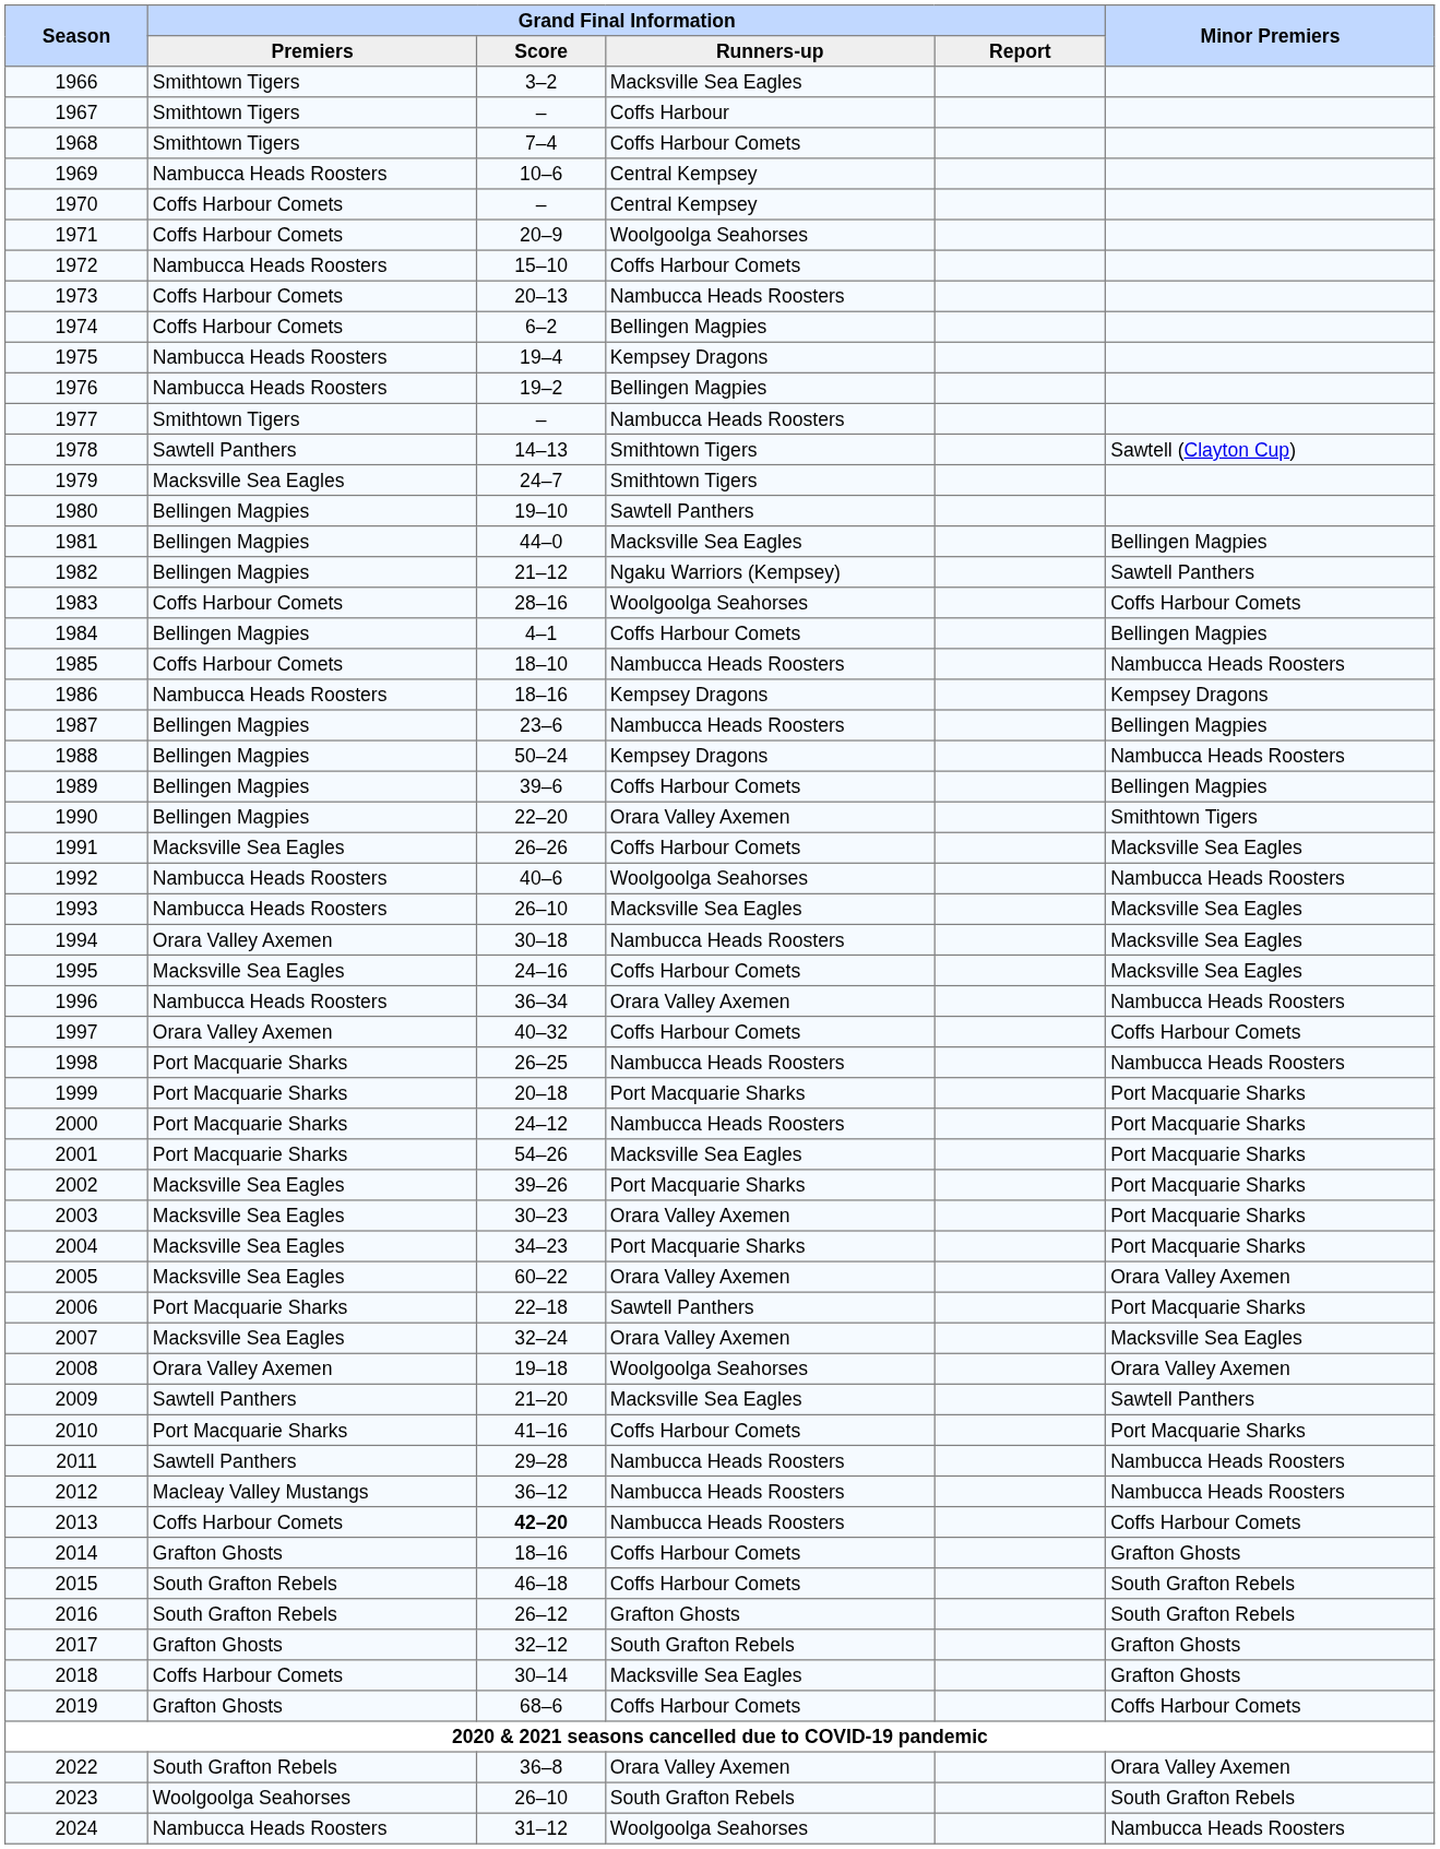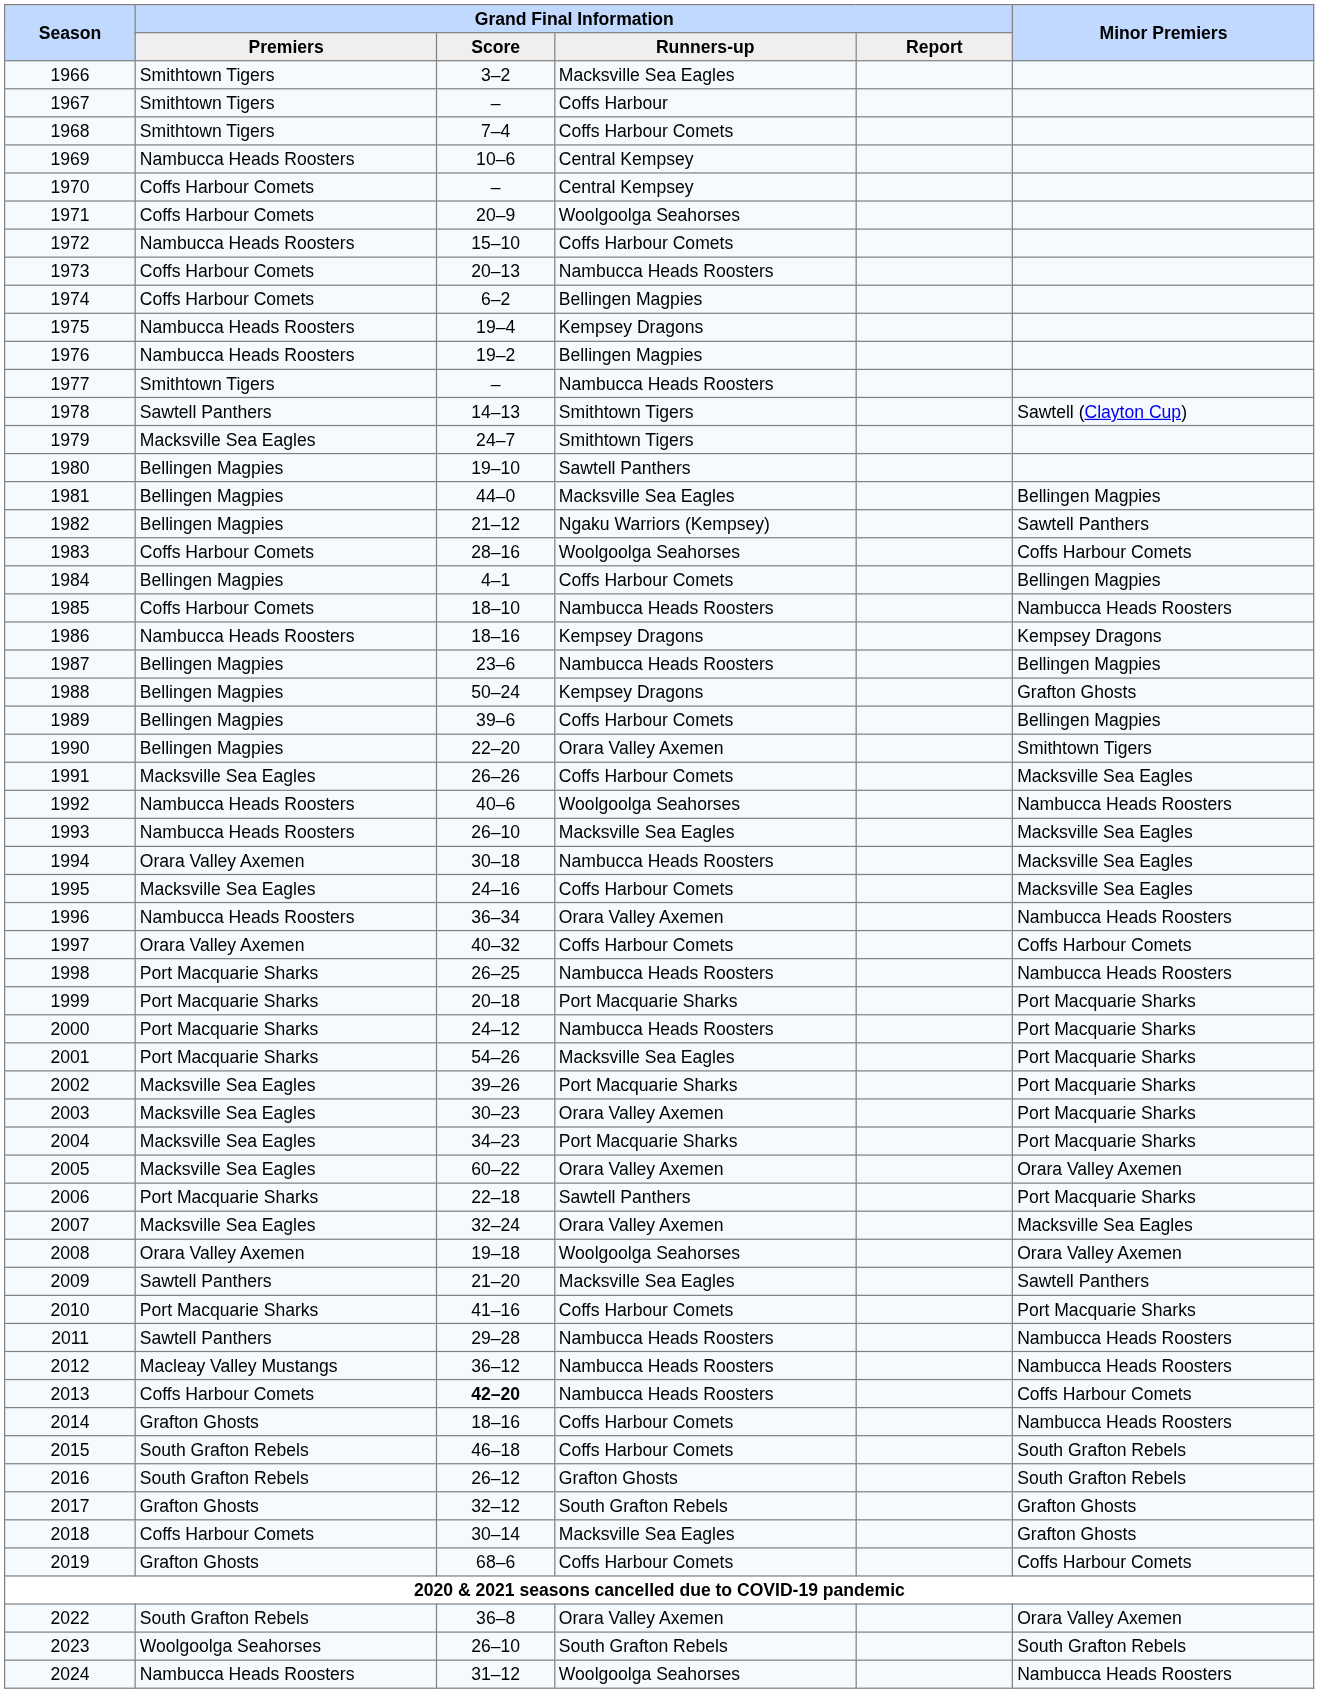 <table border="1" style="border-collapse:collapse; font-size:90%;" cellpadding="3" cellspacing="0" width="85%">
 <tr bgcolor="#C1D8FF">
 <th rowspan="2" width="10%">Season</th>
 <th colspan="4" rowspan="1">Grand Final Information</th>
 <th rowspan="2" width="23%">Minor Premiers</th>
 </tr>
 <tr bgcolor="#EFEFEF">
 <th rowspan="1" width="23%">Premiers</th>
 <th rowspan="1" width="9%">Score</th>
 <th rowspan="1" width="23%">Runners-up</th>
 <th rowspan="1" width="12%">Report</th>
 </tr>
 <tr align="center" bgcolor="#F5FAFF">
 <td>1966</td>
 <td align="left"> Smithtown Tigers</td>
 <td>3–2</td>
 <td align="left"> Macksville Sea Eagles</td>
 <td></td>
 <td align="left"></td>
 </tr>
 <tr align="center" bgcolor="#F5FAFF">
 <td>1967</td>
 <td align="left">Smithtown Tigers</td>
 <td>–</td>
 <td align="left">Coffs Harbour</td>
 <td></td>
 <td align="left"></td>
 </tr>
 <tr align="center" bgcolor="#F5FAFF">
 <td>1968</td>
 <td align="left"> Smithtown Tigers</td>
 <td>7–4</td>
 <td align="left"> Coffs Harbour Comets</td>
 <td></td>
 <td align="left"></td>
 </tr>
 <tr align="center" bgcolor="#F5FAFF">
 <td>1969</td>
 <td align="left"> Nambucca Heads Roosters</td>
 <td>10–6</td>
 <td align="left"> Central Kempsey</td>
 <td></td>
 <td align="left"></td>
 </tr>
 <tr align="center" bgcolor="#F5FAFF">
 <td>1970</td>
 <td align="left"> Coffs Harbour Comets</td>
 <td>–</td>
 <td align="left"> Central Kempsey</td>
 <td></td>
 <td align="left"></td>
 </tr>
 <tr align="center" bgcolor="#F5FAFF">
 <td>1971</td>
 <td align="left"> Coffs Harbour Comets</td>
 <td>20–9</td>
 <td align="left"> Woolgoolga Seahorses</td>
 <td></td>
 <td align="left"></td>
 </tr>
 <tr align="center" bgcolor="#F5FAFF">
 <td>1972</td>
 <td align="left"> Nambucca Heads Roosters</td>
 <td>15–10</td>
 <td align="left"> Coffs Harbour Comets</td>
 <td></td>
 <td align="left"></td>
 </tr>
 <tr align="center" bgcolor="#F5FAFF">
 <td>1973</td>
 <td align="left"> Coffs Harbour Comets</td>
 <td>20–13</td>
 <td align="left"> Nambucca Heads Roosters</td>
 <td></td>
 <td align="left"></td>
 </tr>
 <tr align="center" bgcolor="#F5FAFF">
 <td>1974</td>
 <td align="left"> Coffs Harbour Comets</td>
 <td>6–2</td>
 <td align="left"> Bellingen Magpies</td>
 <td></td>
 <td align="left"></td>
 </tr>
 <tr align="center" bgcolor="#F5FAFF">
 <td>1975</td>
 <td align="left"> Nambucca Heads Roosters</td>
 <td>19–4</td>
 <td align="left"> Kempsey Dragons</td>
 <td></td>
 <td align="left"></td>
 </tr>
 <tr align="center" bgcolor="#F5FAFF">
 <td>1976</td>
 <td align="left"> Nambucca Heads Roosters</td>
 <td>19–2</td>
 <td align="left"> Bellingen Magpies</td>
 <td></td>
 <td align="left"></td>
 </tr>
 <tr align="center" bgcolor="#F5FAFF">
 <td>1977</td>
 <td align="left"> Smithtown Tigers</td>
 <td>–</td>
 <td align="left"> Nambucca Heads Roosters</td>
 <td></td>
 <td align="left"></td>
 </tr>
 <tr align="center" bgcolor="#F5FAFF">
 <td>1978</td>
 <td align="left"> Sawtell Panthers</td>
 <td>14–13</td>
 <td align="left"> Smithtown Tigers</td>
 <td></td>
 <td align="left"> Sawtell (<a href='#'>Clayton Cup</a>)</td>
 </tr>
 <tr align="center" bgcolor="#F5FAFF">
 <td>1979</td>
 <td align="left"> Macksville Sea Eagles</td>
 <td>24–7</td>
 <td align="left"> Smithtown Tigers</td>
 <td></td>
 <td align="left"></td>
 </tr>
 <tr align="center" bgcolor="#F5FAFF">
 <td>1980</td>
 <td align="left"> Bellingen Magpies</td>
 <td>19–10</td>
 <td align="left"> Sawtell Panthers</td>
 <td></td>
 <td align="left"></td>
 </tr>
 <tr align="center" bgcolor="#F5FAFF">
 <td>1981</td>
 <td align="left"> Bellingen Magpies</td>
 <td>44–0</td>
 <td align="left"> Macksville Sea Eagles</td>
 <td></td>
 <td align="left"> Bellingen Magpies</td>
 </tr>
 <tr align="center" bgcolor="#F5FAFF">
 <td>1982</td>
 <td align="left"> Bellingen Magpies</td>
 <td>21–12</td>
 <td align="left"> Ngaku Warriors (Kempsey)</td>
 <td></td>
 <td align="left"> Sawtell Panthers</td>
 </tr>
 <tr align="center" bgcolor="#F5FAFF">
 <td>1983</td>
 <td align="left"> Coffs Harbour Comets</td>
 <td>28–16</td>
 <td align="left"> Woolgoolga Seahorses</td>
 <td></td>
 <td align="left"> Coffs Harbour Comets</td>
 </tr>
 <tr align="center" bgcolor="#F5FAFF">
 <td>1984</td>
 <td align="left"> Bellingen Magpies</td>
 <td>4–1</td>
 <td align="left"> Coffs Harbour Comets</td>
 <td></td>
 <td align="left"> Bellingen Magpies</td>
 </tr>
 <tr align="center" bgcolor="#F5FAFF">
 <td>1985</td>
 <td align="left"> Coffs Harbour Comets</td>
 <td>18–10</td>
 <td align="left"> Nambucca Heads Roosters</td>
 <td></td>
 <td align="left"> Nambucca Heads Roosters</td>
 </tr>
 <tr align="center" bgcolor="#F5FAFF">
 <td>1986</td>
 <td align="left"> Nambucca Heads Roosters</td>
 <td>18–16</td>
 <td align="left"> Kempsey Dragons</td>
 <td></td>
 <td align="left"> Kempsey Dragons</td>
 </tr>
 <tr align="center" bgcolor="#F5FAFF">
 <td>1987</td>
 <td align="left"> Bellingen Magpies</td>
 <td>23–6</td>
 <td align="left"> Nambucca Heads Roosters</td>
 <td></td>
 <td align="left"> Bellingen Magpies</td>
 </tr>
 <tr align="center" bgcolor="#F5FAFF">
 <td>1988</td>
 <td align="left"> Bellingen Magpies</td>
 <td>50–24</td>
 <td align="left"> Kempsey Dragons</td>
 <td></td>
-<td align="left"> Nambucca Heads Roosters</td>
+<td align="left"> Grafton Ghosts</td>
 </tr>
 <tr align="center" bgcolor="#F5FAFF">
 <td>1989</td>
 <td align="left"> Bellingen Magpies</td>
 <td>39–6</td>
 <td align="left"> Coffs Harbour Comets</td>
 <td></td>
 <td align="left"> Bellingen Magpies</td>
 </tr>
 <tr align="center" bgcolor="#F5FAFF">
 <td>1990</td>
 <td align="left"> Bellingen Magpies</td>
 <td>22–20</td>
 <td align="left"> Orara Valley Axemen</td>
 <td></td>
 <td align="left"> Smithtown Tigers</td>
 </tr>
 <tr align="center" bgcolor="#F5FAFF">
 <td>1991</td>
 <td align="left"> Macksville Sea Eagles</td>
 <td>26–26</td>
 <td align="left"> Coffs Harbour Comets</td>
 <td></td>
 <td align="left"> Macksville Sea Eagles</td>
 </tr>
 <tr align="center" bgcolor="#F5FAFF">
 <td>1992</td>
 <td align="left"> Nambucca Heads Roosters</td>
 <td>40–6</td>
 <td align="left"> Woolgoolga Seahorses</td>
 <td></td>
 <td align="left"> Nambucca Heads Roosters</td>
 </tr>
 <tr align="center" bgcolor="#F5FAFF">
 <td>1993</td>
 <td align="left"> Nambucca Heads Roosters</td>
 <td>26–10</td>
 <td align="left"> Macksville Sea Eagles</td>
 <td></td>
 <td align="left"> Macksville Sea Eagles</td>
 </tr>
 <tr align="center" bgcolor="#F5FAFF">
 <td>1994</td>
 <td align="left"> Orara Valley Axemen</td>
 <td>30–18</td>
 <td align="left"> Nambucca Heads Roosters</td>
 <td></td>
 <td align="left"> Macksville Sea Eagles</td>
 </tr>
 <tr align="center" bgcolor="#F5FAFF">
 <td>1995</td>
 <td align="left"> Macksville Sea Eagles</td>
 <td>24–16</td>
 <td align="left"> Coffs Harbour Comets</td>
 <td></td>
 <td align="left"> Macksville Sea Eagles</td>
 </tr>
 <tr align="center" bgcolor="#F5FAFF">
 <td>1996</td>
 <td align="left"> Nambucca Heads Roosters</td>
 <td>36–34</td>
 <td align="left"> Orara Valley Axemen</td>
 <td></td>
 <td align="left"> Nambucca Heads Roosters</td>
 </tr>
 <tr align="center" bgcolor="#F5FAFF">
 <td>1997</td>
 <td align="left"> Orara Valley Axemen</td>
 <td>40–32</td>
 <td align="left"> Coffs Harbour Comets</td>
 <td></td>
 <td align="left"> Coffs Harbour Comets</td>
 </tr>
 <tr align="center" bgcolor="#F5FAFF">
 <td>1998</td>
 <td align="left"> Port Macquarie Sharks</td>
 <td>26–25</td>
 <td align="left"> Nambucca Heads Roosters</td>
 <td></td>
 <td align="left"> Nambucca Heads Roosters</td>
 </tr>
 <tr align="center" bgcolor="#F5FAFF">
 <td>1999</td>
 <td align="left"> Port Macquarie Sharks</td>
 <td>20–18</td>
 <td align="left"> Port Macquarie Sharks</td>
 <td></td>
 <td align="left"> Port Macquarie Sharks</td>
 </tr>
 <tr align="center" bgcolor="#F5FAFF">
 <td>2000</td>
 <td align="left"> Port Macquarie Sharks</td>
 <td>24–12</td>
 <td align="left"> Nambucca Heads Roosters</td>
 <td></td>
 <td align="left"> Port Macquarie Sharks</td>
 </tr>
 <tr align="center" bgcolor="#F5FAFF">
 <td>2001</td>
 <td align="left"> Port Macquarie Sharks</td>
 <td>54–26</td>
 <td align="left"> Macksville Sea Eagles</td>
 <td></td>
 <td align="left"> Port Macquarie Sharks</td>
 </tr>
 <tr align="center" bgcolor="#F5FAFF">
 <td>2002</td>
 <td align="left"> Macksville Sea Eagles</td>
 <td>39–26</td>
 <td align="left"> Port Macquarie Sharks</td>
 <td></td>
 <td align="left"> Port Macquarie Sharks</td>
 </tr>
 <tr align="center" bgcolor="#F5FAFF">
 <td>2003</td>
 <td align="left"> Macksville Sea Eagles</td>
 <td>30–23</td>
 <td align="left"> Orara Valley Axemen</td>
 <td></td>
 <td align="left"> Port Macquarie Sharks</td>
 </tr>
 <tr align="center" bgcolor="#F5FAFF">
 <td>2004</td>
 <td align="left"> Macksville Sea Eagles</td>
 <td>34–23</td>
 <td align="left"> Port Macquarie Sharks</td>
 <td></td>
 <td align="left"> Port Macquarie Sharks</td>
 </tr>
 <tr align="center" bgcolor="#F5FAFF">
 <td>2005</td>
 <td align="left"> Macksville Sea Eagles</td>
 <td>60–22</td>
 <td align="left"> Orara Valley Axemen</td>
 <td></td>
 <td align="left"> Orara Valley Axemen</td>
 </tr>
 <tr align="center" bgcolor="#F5FAFF">
 <td>2006</td>
 <td align="left"> Port Macquarie Sharks</td>
 <td>22–18</td>
 <td align="left"> Sawtell Panthers</td>
 <td></td>
 <td align="left"> Port Macquarie Sharks</td>
 </tr>
 <tr align="center" bgcolor="#F5FAFF">
 <td>2007</td>
 <td align="left"> Macksville Sea Eagles</td>
 <td>32–24</td>
 <td align="left"> Orara Valley Axemen</td>
 <td></td>
 <td align="left"> Macksville Sea Eagles</td>
 </tr>
 <tr align="center" bgcolor="#F5FAFF">
 <td>2008</td>
 <td align="left"> Orara Valley Axemen</td>
 <td>19–18</td>
 <td align="left"> Woolgoolga Seahorses</td>
 <td></td>
 <td align="left"> Orara Valley Axemen</td>
 </tr>
 <tr align="center" bgcolor="#F5FAFF">
 <td>2009</td>
 <td align="left"> Sawtell Panthers</td>
 <td>21–20</td>
 <td align="left"> Macksville Sea Eagles</td>
 <td></td>
 <td align="left"> Sawtell Panthers</td>
 </tr>
 <tr align="center" bgcolor="#F5FAFF">
 <td>2010</td>
 <td align="left"> Port Macquarie Sharks</td>
 <td>41–16</td>
 <td align="left"> Coffs Harbour Comets</td>
 <td></td>
 <td align="left"> Port Macquarie Sharks</td>
 </tr>
 <tr align="center" bgcolor="#F5FAFF">
 <td>2011</td>
 <td align="left"> Sawtell Panthers</td>
 <td>29–28</td>
 <td align="left"> Nambucca Heads Roosters</td>
 <td></td>
 <td align="left"> Nambucca Heads Roosters</td>
 </tr>
 <tr align="center" bgcolor="#F5FAFF">
 <td>2012</td>
 <td align="left"> Macleay Valley Mustangs</td>
 <td>36–12</td>
 <td align="left"> Nambucca Heads Roosters</td>
 <td></td>
 <td align="left"> Nambucca Heads Roosters</td>
 </tr>
 <tr align="center" bgcolor="#F5FAFF">
 <td>2013</td>
 <td align="left"> Coffs Harbour Comets</td>
 <td><strong>42–20</strong></td>
 <td align="left"> Nambucca Heads Roosters</td>
 <td></td>
 <td align="left"> Coffs Harbour Comets</td>
 </tr>
 <tr align="center" bgcolor="#F5FAFF">
 <td>2014</td>
 <td align="left"> Grafton Ghosts</td>
 <td>18–16</td>
 <td align="left"> Coffs Harbour Comets</td>
 <td></td>
-<td align="left"> Grafton Ghosts</td>
+<td align="left"> Nambucca Heads Roosters</td>
 </tr>
 <tr align="center" bgcolor="#F5FAFF">
 <td>2015</td>
 <td align="left"> South Grafton Rebels</td>
 <td>46–18</td>
 <td align="left"> Coffs Harbour Comets</td>
 <td></td>
 <td align="left"> South Grafton Rebels</td>
 </tr>
 <tr align="center" bgcolor="#F5FAFF">
 <td>2016</td>
 <td align="left"> South Grafton Rebels</td>
 <td>26–12</td>
 <td align="left"> Grafton Ghosts</td>
 <td></td>
 <td align="left"> South Grafton Rebels</td>
 </tr>
 <tr align="center" bgcolor="#F5FAFF">
 <td>2017</td>
 <td align="left"> Grafton Ghosts</td>
 <td>32–12</td>
 <td align="left"> South Grafton Rebels</td>
 <td></td>
 <td align="left"> Grafton Ghosts</td>
 </tr>
 <tr align="center" bgcolor="#F5FAFF">
 <td>2018</td>
 <td align="left"> Coffs Harbour Comets</td>
 <td>30–14</td>
 <td align="left"> Macksville Sea Eagles</td>
 <td></td>
 <td align="left"> Grafton Ghosts</td>
 </tr>
 <tr align="center" bgcolor="#F5FAFF">
 <td>2019</td>
 <td align="left"> Grafton Ghosts</td>
 <td>68–6</td>
 <td align="left"> Coffs Harbour Comets</td>
 <td></td>
 <td align="left"> Coffs Harbour Comets</td>
 </tr>
 <tr>
 <td colspan="6" align="center"><strong>2020 & 2021 seasons cancelled due to COVID-19 pandemic</strong></td>
 </tr>
 <tr align="center" bgcolor="#F5FAFF">
 <td>2022</td>
 <td align="left"> South Grafton Rebels</td>
 <td>36–8</td>
 <td align="left"> Orara Valley Axemen</td>
 <td></td>
 <td align="left"> Orara Valley Axemen</td>
 </tr>
 <tr align="center" bgcolor="#F5FAFF">
 <td>2023</td>
 <td align="left"> Woolgoolga Seahorses</td>
 <td>26–10</td>
 <td align="left"> South Grafton Rebels</td>
 <td></td>
 <td align="left"> South Grafton Rebels</td>
 </tr>
 <tr align="center" bgcolor="#F5FAFF">
 <td>2024</td>
 <td align="left"> Nambucca Heads Roosters</td>
 <td>31–12</td>
 <td align="left"> Woolgoolga Seahorses</td>
 <td></td>
 <td align="left"> Nambucca Heads Roosters</td>
 </tr>
 </table>
